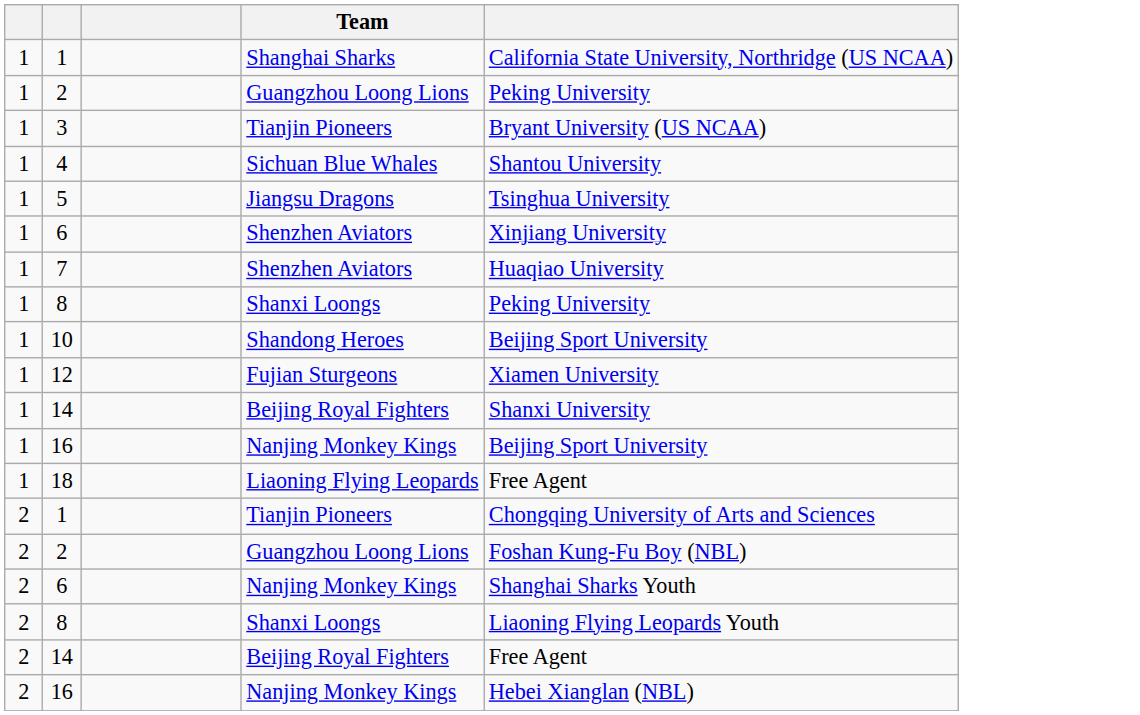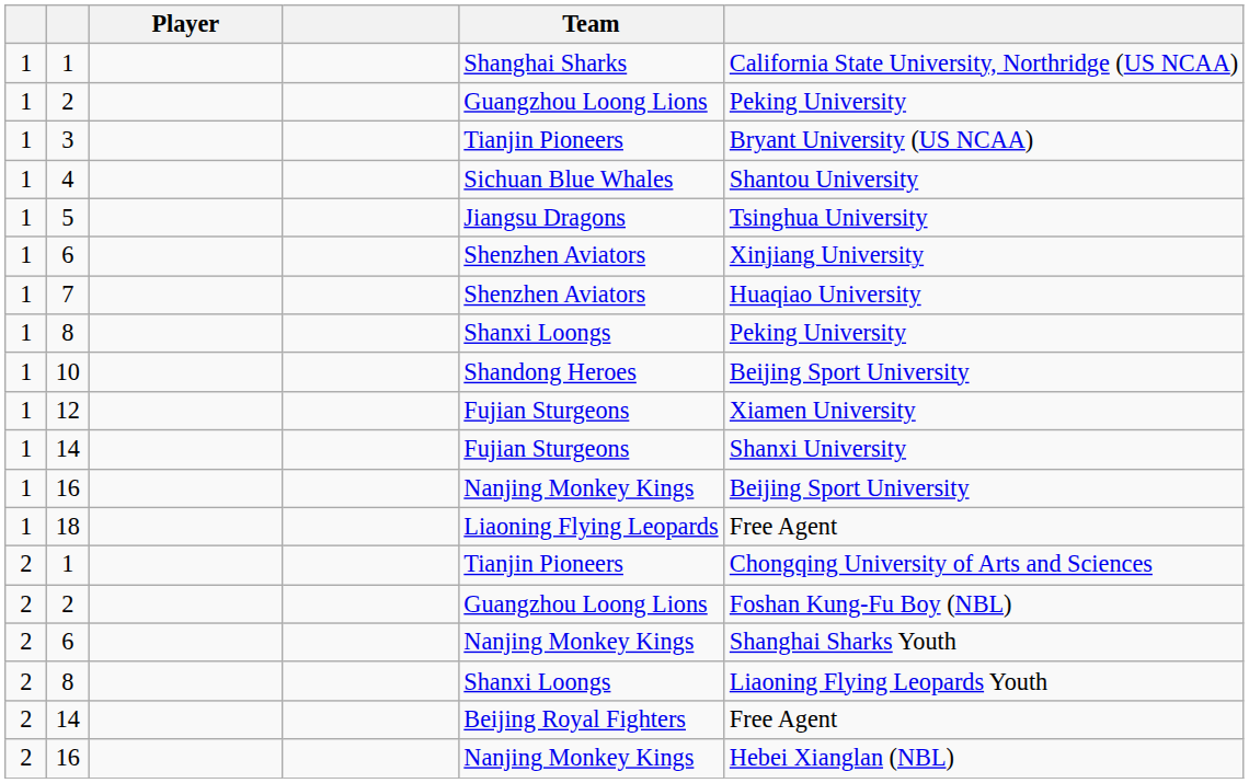 <table class="wikitable sortable" style="text-align:left">
 <tr>
 <th style="width:20px;"></th>
 <th style="width:20px;"></th>
+<th style="width:120px;">Player</th>
 <th style="width:108px;"></th>
 <th>Team</th>
 <th></th>
 </tr>
 <tr>
 <td style="text-align:center;">1</td>
 <td style="text-align:center;">1</td>
 <td></td>
+<td></td>
 <td><a href='#'>Shanghai Sharks</a></td>
 <td><a href='#'>California State University, Northridge</a> (<a href='#'>US NCAA</a>)</td>
 </tr>
 <tr>
 <td style="text-align:center;">1</td>
 <td style="text-align:center;">2</td>
+<td></td>
 <td></td>
 <td><a href='#'>Guangzhou Loong Lions</a></td>
 <td><a href='#'>Peking University</a></td>
 </tr>
 <tr>
 <td style="text-align:center;">1</td>
 <td style="text-align:center;">3</td>
 <td></td>
+<td></td>
 <td><a href='#'>Tianjin Pioneers</a></td>
 <td><a href='#'>Bryant University</a> (<a href='#'>US NCAA</a>)</td>
 </tr>
 <tr>
 <td style="text-align:center;">1</td>
 <td style="text-align:center;">4</td>
+<td></td>
 <td></td>
 <td><a href='#'>Sichuan Blue Whales</a></td>
 <td><a href='#'>Shantou University</a></td>
 </tr>
 <tr>
 <td style="text-align:center;">1</td>
 <td style="text-align:center;">5</td>
 <td></td>
+<td></td>
 <td><a href='#'>Jiangsu Dragons</a></td>
 <td><a href='#'>Tsinghua University</a></td>
 </tr>
 <tr>
 <td style="text-align:center;">1</td>
 <td style="text-align:center;">6</td>
+<td></td>
 <td></td>
 <td><a href='#'>Shenzhen Aviators</a></td>
 <td><a href='#'>Xinjiang University</a></td>
 </tr>
 <tr>
 <td style="text-align:center;">1</td>
 <td style="text-align:center;">7</td>
 <td></td>
+<td></td>
 <td><a href='#'>Shenzhen Aviators</a></td>
 <td><a href='#'>Huaqiao University</a></td>
 </tr>
 <tr>
 <td style="text-align:center;">1</td>
 <td style="text-align:center;">8</td>
+<td></td>
 <td></td>
 <td><a href='#'>Shanxi Loongs</a></td>
 <td><a href='#'>Peking University</a></td>
 </tr>
 <tr>
 <td style="text-align:center;">1</td>
 <td style="text-align:center;">10</td>
 <td></td>
+<td></td>
 <td><a href='#'>Shandong Heroes</a></td>
 <td><a href='#'>Beijing Sport University</a></td>
 </tr>
 <tr>
 <td style="text-align:center;">1</td>
 <td style="text-align:center;">12</td>
+<td></td>
 <td></td>
 <td><a href='#'>Fujian Sturgeons</a></td>
 <td><a href='#'>Xiamen University</a></td>
 </tr>
 <tr>
 <td style="text-align:center;">1</td>
 <td style="text-align:center;">14</td>
 <td></td>
-<td><a href='#'>Beijing Royal Fighters</a></td>
+<td></td>
+<td><a href='#'>Fujian Sturgeons</a></td>
 <td><a href='#'>Shanxi University</a></td>
 </tr>
 <tr>
 <td style="text-align:center;">1</td>
 <td style="text-align:center;">16</td>
+<td></td>
 <td></td>
 <td><a href='#'>Nanjing Monkey Kings</a> </td>
 <td><a href='#'>Beijing Sport University</a></td>
 </tr>
 <tr>
 <td style="text-align:center;">1</td>
 <td style="text-align:center;">18</td>
 <td></td>
+<td></td>
 <td><a href='#'>Liaoning Flying Leopards</a></td>
 <td>Free Agent</td>
 </tr>
 <tr>
 <td style="text-align:center;">2</td>
 <td style="text-align:center;">1</td>
+<td></td>
 <td></td>
 <td><a href='#'>Tianjin Pioneers</a></td>
 <td><a href='#'>Chongqing University of Arts and Sciences</a></td>
 </tr>
 <tr>
 <td style="text-align:center;">2</td>
 <td style="text-align:center;">2</td>
 <td></td>
+<td></td>
 <td><a href='#'>Guangzhou Loong Lions</a></td>
 <td><a href='#'>Foshan Kung-Fu Boy</a> (<a href='#'>NBL</a>)</td>
 </tr>
 <tr>
 <td style="text-align:center;">2</td>
 <td style="text-align:center;">6</td>
+<td></td>
 <td></td>
 <td><a href='#'>Nanjing Monkey Kings</a></td>
 <td><a href='#'>Shanghai Sharks</a> Youth</td>
 </tr>
 <tr>
 <td style="text-align:center;">2</td>
 <td style="text-align:center;">8</td>
 <td></td>
+<td></td>
 <td><a href='#'>Shanxi Loongs</a></td>
 <td><a href='#'>Liaoning Flying Leopards</a> Youth</td>
 </tr>
 <tr>
 <td style="text-align:center;">2</td>
 <td style="text-align:center;">14</td>
+<td></td>
 <td></td>
 <td><a href='#'>Beijing Royal Fighters</a></td>
 <td>Free Agent</td>
 </tr>
 <tr>
 <td style="text-align:center;">2</td>
 <td style="text-align:center;">16</td>
 <td></td>
+<td></td>
 <td><a href='#'>Nanjing Monkey Kings</a> </td>
 <td><a href='#'>Hebei Xianglan</a> (<a href='#'>NBL</a>)</td>
 </tr>
 </table>
